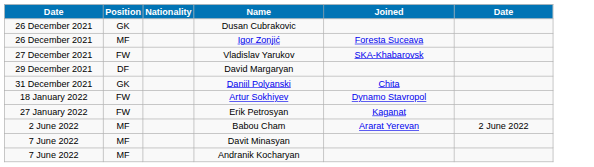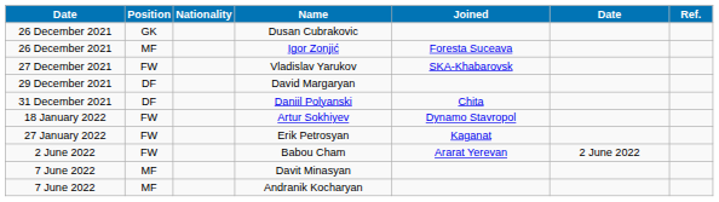 <table class="wikitable"  style="text-align:center; font-size:90%; ">
 <tr>
 <th style="background:#0174B5; color:#FFFFFF; width:150px;">Date</th>
 <th style="background:#0174B5; color:#FFFFFF; width:50px;">Position</th>
 <th style="background:#0174B5; color:#FFFFFF; width:50px;">Nationality</th>
 <th style="background:#0174B5; color:#FFFFFF; width:200px;">Name</th>
 <th style="background:#0174B5; color:#FFFFFF; width:200px;">Joined</th>
 <th style="background:#0174B5; color:#FFFFFF; width:150px;">Date</th>
+<th style="background:#0174B5; color:#FFFFFF; width:50px;">Ref.</th>
 </tr>
 <tr>
 <td>26 December 2021</td>
 <td>GK</td>
 <td></td>
 <td>Dusan Cubrakovic</td>
+<td></td>
 <td></td>
 <td></td>
 </tr>
 <tr>
 <td>26 December 2021</td>
 <td>MF</td>
 <td></td>
 <td><a href='#'>Igor Zonjić</a></td>
 <td><a href='#'>Foresta Suceava</a></td>
 <td></td>
+<td></td>
 </tr>
 <tr>
 <td>27 December 2021</td>
 <td>FW</td>
 <td></td>
 <td>Vladislav Yarukov</td>
 <td><a href='#'>SKA-Khabarovsk</a></td>
+<td></td>
 <td></td>
 </tr>
 <tr>
 <td>29 December 2021</td>
 <td>DF</td>
 <td></td>
 <td>David Margaryan</td>
 <td></td>
 <td></td>
+<td></td>
 </tr>
 <tr>
 <td>31 December 2021</td>
-<td>GK</td>
+<td>DF</td>
 <td></td>
 <td><a href='#'>Daniil Polyanski</a></td>
 <td><a href='#'>Chita</a></td>
+<td></td>
 <td></td>
 </tr>
 <tr>
 <td>18 January 2022</td>
 <td>FW</td>
 <td></td>
 <td><a href='#'>Artur Sokhiyev</a></td>
 <td><a href='#'>Dynamo Stavropol</a></td>
 <td></td>
+<td></td>
 </tr>
 <tr>
 <td>27 January 2022</td>
 <td>FW</td>
 <td></td>
 <td>Erik Petrosyan</td>
 <td><a href='#'>Kaganat</a></td>
 <td></td>
+<td></td>
 </tr>
 <tr>
 <td>2 June 2022</td>
-<td>MF</td>
+<td>FW</td>
 <td></td>
 <td>Babou Cham</td>
 <td><a href='#'>Ararat Yerevan</a></td>
 <td>2 June 2022</td>
+<td></td>
 </tr>
 <tr>
 <td>7 June 2022</td>
 <td>MF</td>
 <td></td>
 <td>Davit Minasyan</td>
+<td></td>
 <td></td>
 <td></td>
 </tr>
 <tr>
 <td>7 June 2022</td>
 <td>MF</td>
 <td></td>
 <td>Andranik Kocharyan</td>
 <td></td>
 <td></td>
+<td></td>
 </tr>
 </table>
